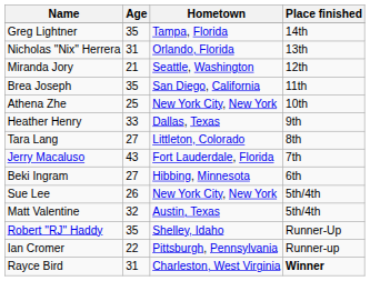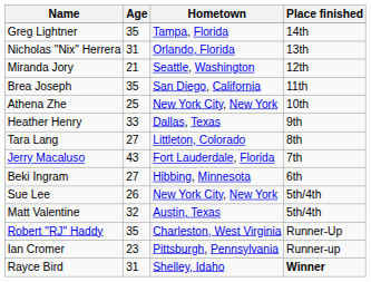 <table class="wikitable sortable">
 <tr>
 <th>Name</th>
 <th>Age</th>
 <th>Hometown</th>
 <th>Place finished</th>
 </tr>
 <tr>
 </tr>
 <tr>
 <td>Greg Lightner</td>
 <td>35</td>
 <td><a href='#'>Tampa</a>, <a href='#'>Florida</a></td>
 <td>14th</td>
 </tr>
 <tr>
 <td>Nicholas "Nix" Herrera</td>
 <td>31</td>
 <td><a href='#'>Orlando, Florida</a></td>
 <td>13th</td>
 </tr>
 <tr>
 <td>Miranda Jory</td>
 <td>21</td>
 <td><a href='#'>Seattle</a>, <a href='#'>Washington</a></td>
 <td>12th</td>
 </tr>
 <tr>
 <td>Brea Joseph</td>
 <td>35</td>
 <td><a href='#'>San Diego</a>, <a href='#'>California</a></td>
 <td>11th</td>
 </tr>
 <tr>
 <td>Athena Zhe</td>
 <td>25</td>
 <td><a href='#'>New York City</a>, <a href='#'>New York</a></td>
 <td>10th</td>
 </tr>
 <tr>
 <td>Heather Henry</td>
 <td>33</td>
 <td><a href='#'>Dallas</a>, <a href='#'>Texas</a></td>
 <td>9th</td>
 </tr>
 <tr>
 <td>Tara Lang</td>
 <td>27</td>
 <td><a href='#'>Littleton, Colorado</a></td>
 <td>8th</td>
 </tr>
 <tr>
 <td><a href='#'>Jerry Macaluso</a></td>
 <td>43</td>
 <td><a href='#'>Fort Lauderdale</a>, <a href='#'>Florida</a></td>
 <td>7th</td>
 </tr>
 <tr>
 <td>Beki Ingram</td>
 <td>27</td>
 <td><a href='#'>Hibbing</a>, <a href='#'>Minnesota</a></td>
 <td>6th</td>
 </tr>
 <tr>
 <td>Sue Lee</td>
 <td>26</td>
 <td><a href='#'>New York City</a>, <a href='#'>New York</a></td>
 <td>5th/4th</td>
 </tr>
 <tr>
 <td>Matt Valentine</td>
 <td>32</td>
 <td><a href='#'>Austin, Texas</a></td>
 <td>5th/4th</td>
 </tr>
 <tr>
 <td><a href='#'>Robert "RJ" Haddy</a></td>
 <td>35</td>
-<td><a href='#'>Shelley, Idaho</a></td>
+<td><a href='#'>Charleston, West Virginia</a></td>
 <td>Runner-Up</td>
 </tr>
 <tr>
 <td>Ian Cromer</td>
-<td>22</td>
+<td>23</td>
 <td><a href='#'>Pittsburgh</a>, <a href='#'>Pennsylvania</a></td>
 <td>Runner-up</td>
 </tr>
 <tr>
 <td>Rayce Bird</td>
 <td>31</td>
-<td><a href='#'>Charleston, West Virginia</a></td>
+<td><a href='#'>Shelley, Idaho</a></td>
 <td><strong>Winner</strong></td>
 </tr>
 </table>
